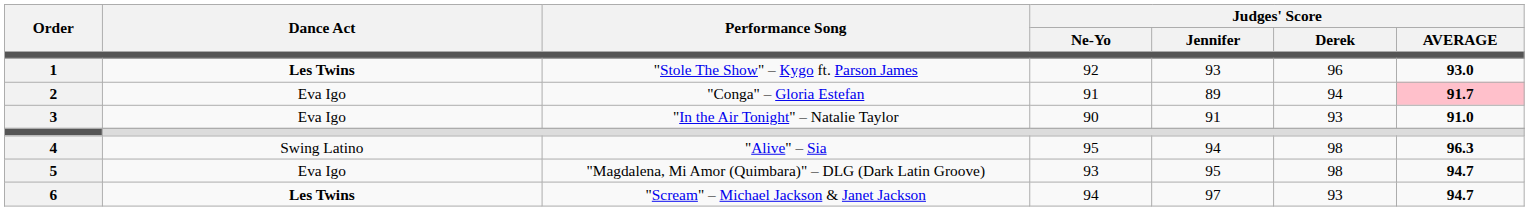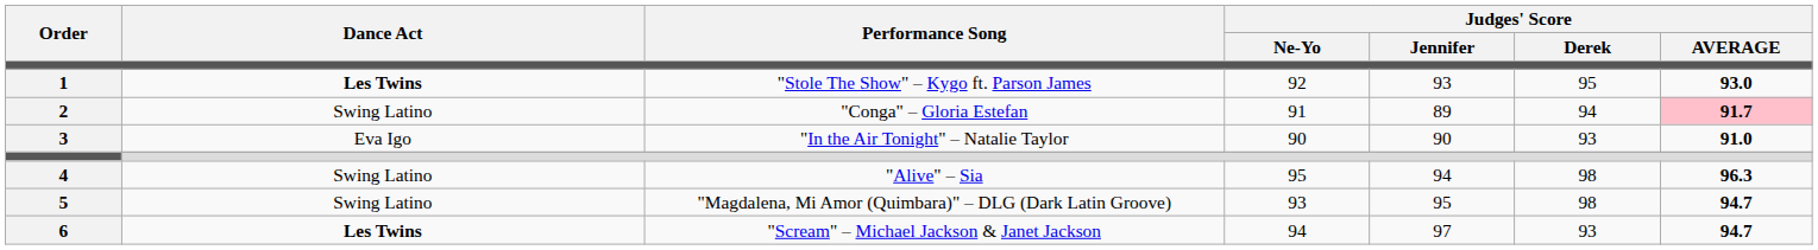 <table class="wikitable" style="text-align:center; line-height:17px; width:100%;">
 <tr>
 <th scope="col" rowspan="2" style="width:04%;">Order</th>
 <th scope="col" rowspan="2" style="width:18%;">Dance Act</th>
 <th scope="col" rowspan="2" style="width:20%;">Performance Song</th>
 <th scope="col" colspan="4" style="width:20%;">Judges' Score</th>
 </tr>
 <tr>
 <th style="width:05%;">Ne-Yo</th>
 <th style="width:05%;">Jennifer</th>
 <th style="width:05%;">Derek</th>
 <th style="width:05%;">AVERAGE</th>
 </tr>
 <tr>
 </tr>
 <tr>
 <td colspan="7" style="background:#555;"></td>
 </tr>
 <tr>
 <th>1</th>
 <td><strong>Les Twins</strong></td>
 <td>"<a href='#'>Stole The Show</a>" – <a href='#'>Kygo</a> ft. <a href='#'>Parson James</a></td>
 <td>92</td>
 <td>93</td>
-<td>96</td>
+<td>95</td>
 <td><strong>93.0</strong></td>
 </tr>
 <tr>
 <th>2</th>
-<td>Eva Igo</td>
+<td>Swing Latino</td>
 <td>"Conga" – <a href='#'>Gloria Estefan</a></td>
 <td>91</td>
 <td>89</td>
 <td>94</td>
 <td style="background: pink;"><strong>91.7</strong></td>
 </tr>
 <tr>
 <th>3</th>
 <td>Eva Igo</td>
 <td>"<a href='#'>In the Air Tonight</a>" – Natalie Taylor</td>
 <td>90</td>
-<td>91</td>
+<td>90</td>
 <td>93</td>
 <td><strong>91.0</strong></td>
 </tr>
 <tr>
 </tr>
 <tr>
 <td colspan="1" style="background:#555;"></td>
 <td colspan="6" style="background:#DCDCDC;"></td>
 </tr>
 <tr>
 <th>4</th>
 <td>Swing Latino</td>
 <td>"<a href='#'>Alive</a>" – <a href='#'>Sia</a></td>
 <td>95</td>
 <td>94</td>
 <td>98</td>
 <td><strong>96.3</strong></td>
 </tr>
 <tr>
 <th>5</th>
-<td>Eva Igo</td>
+<td>Swing Latino</td>
 <td>"Magdalena, Mi Amor (Quimbara)" – DLG (Dark Latin Groove)</td>
 <td>93</td>
 <td>95</td>
 <td>98</td>
 <td><strong>94.7</strong></td>
 </tr>
 <tr>
 <th>6</th>
 <td><strong>Les Twins</strong></td>
 <td>"<a href='#'>Scream</a>" – <a href='#'>Michael Jackson</a> & <a href='#'>Janet Jackson</a></td>
 <td>94</td>
 <td>97</td>
 <td>93</td>
 <td><strong>94.7</strong></td>
 </tr>
 </table>
